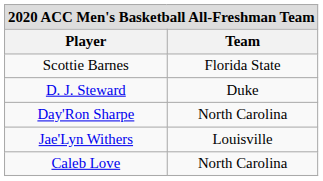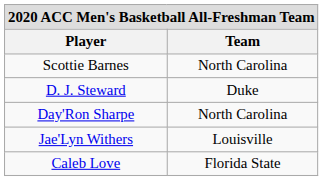 <table class="wikitable" style="white-space:nowrap; font-size:90%; text-align:center;">
 <tr>
 <td colspan="7" style="text-align:center; background:#ddd;"><strong>2020 ACC Men's Basketball All-Freshman Team</strong></td>
 </tr>
 <tr>
 <th>Player</th>
 <th>Team</th>
 </tr>
 <tr>
 <td>Scottie Barnes</td>
-<td>Florida State</td>
+<td>North Carolina</td>
 </tr>
 <tr>
 <td><a href='#'>D. J. Steward</a></td>
 <td>Duke</td>
 </tr>
 <tr>
 <td><a href='#'>Day'Ron Sharpe</a></td>
 <td>North Carolina</td>
 </tr>
 <tr>
 <td><a href='#'>Jae'Lyn Withers</a></td>
 <td>Louisville</td>
 </tr>
 <tr>
 <td><a href='#'>Caleb Love</a></td>
-<td>North Carolina</td>
+<td>Florida State</td>
 </tr>
 </table>
